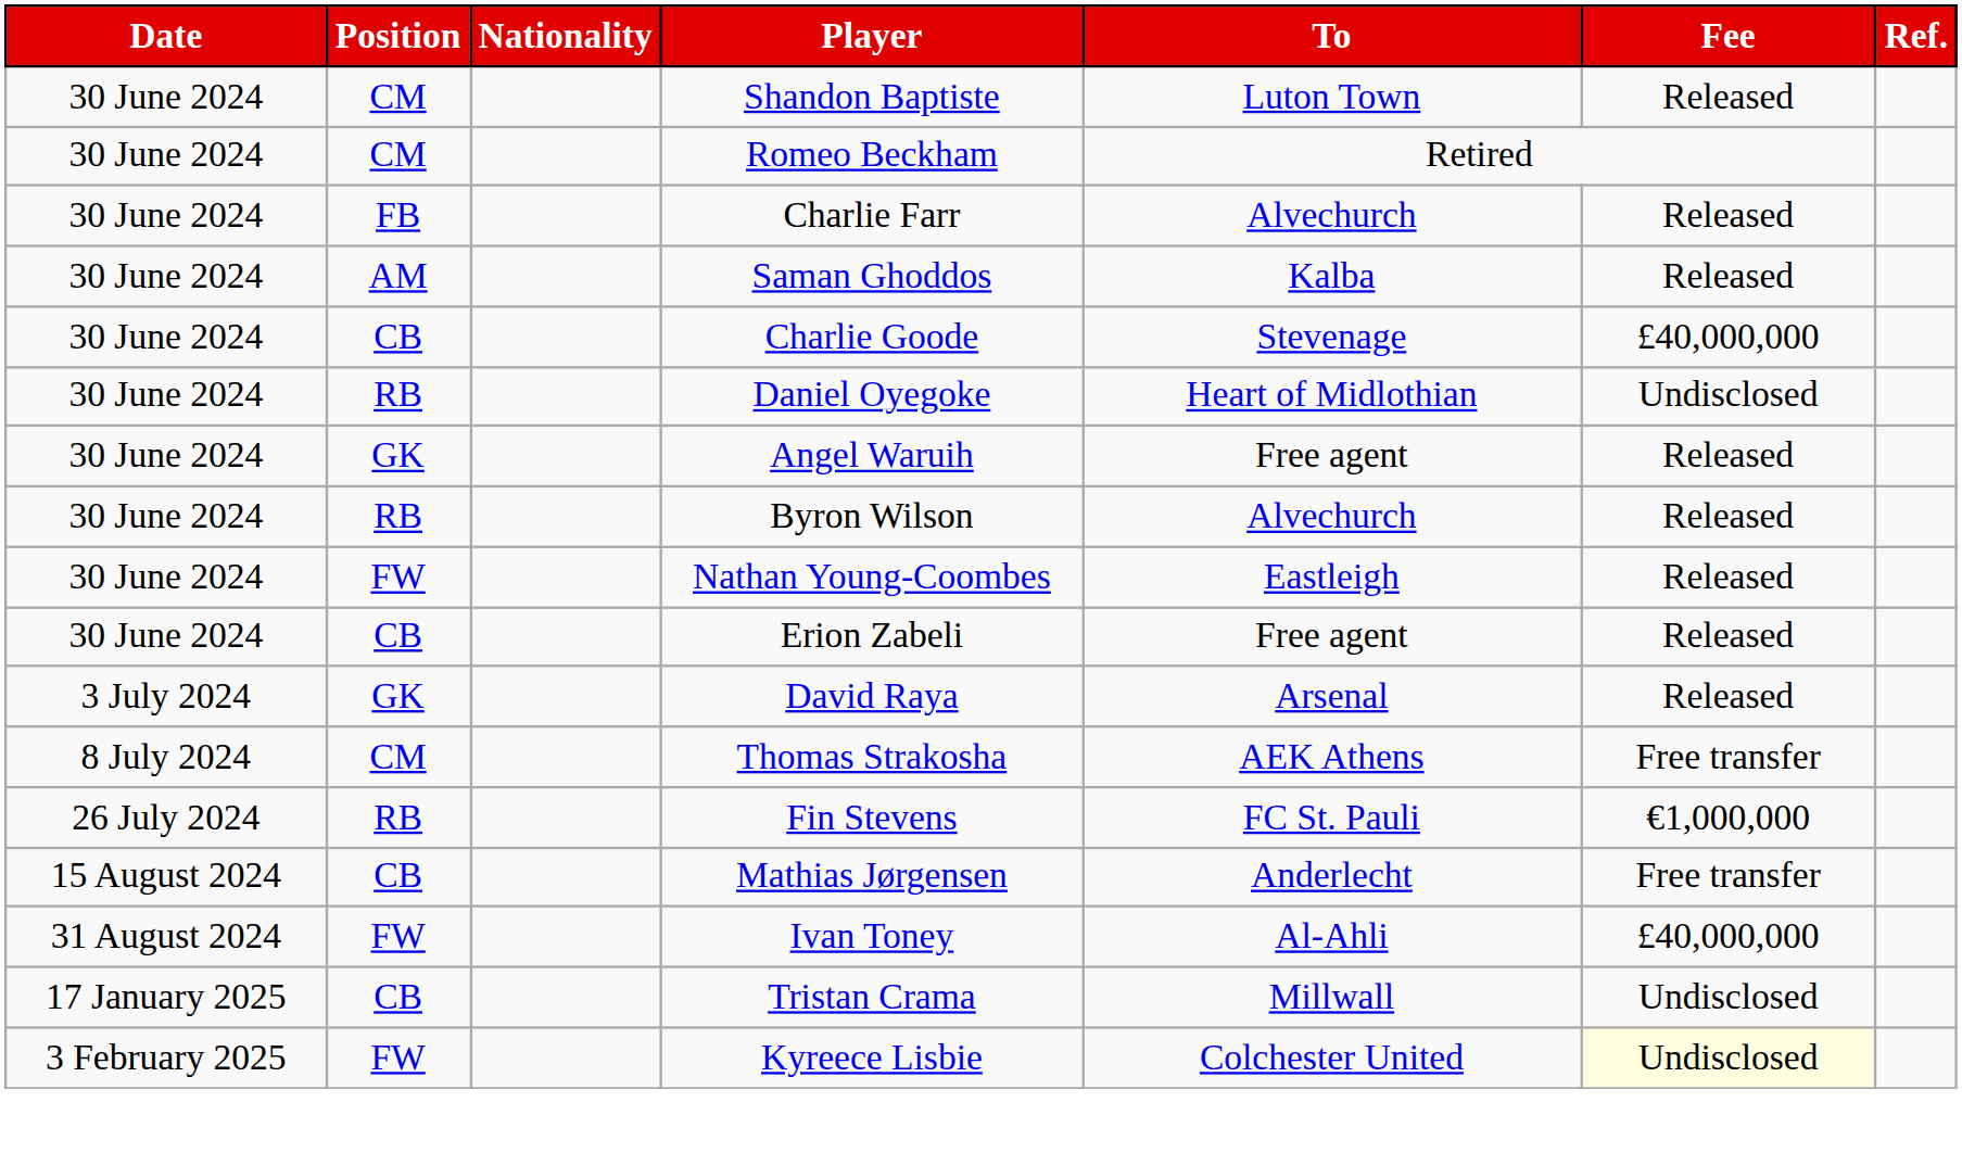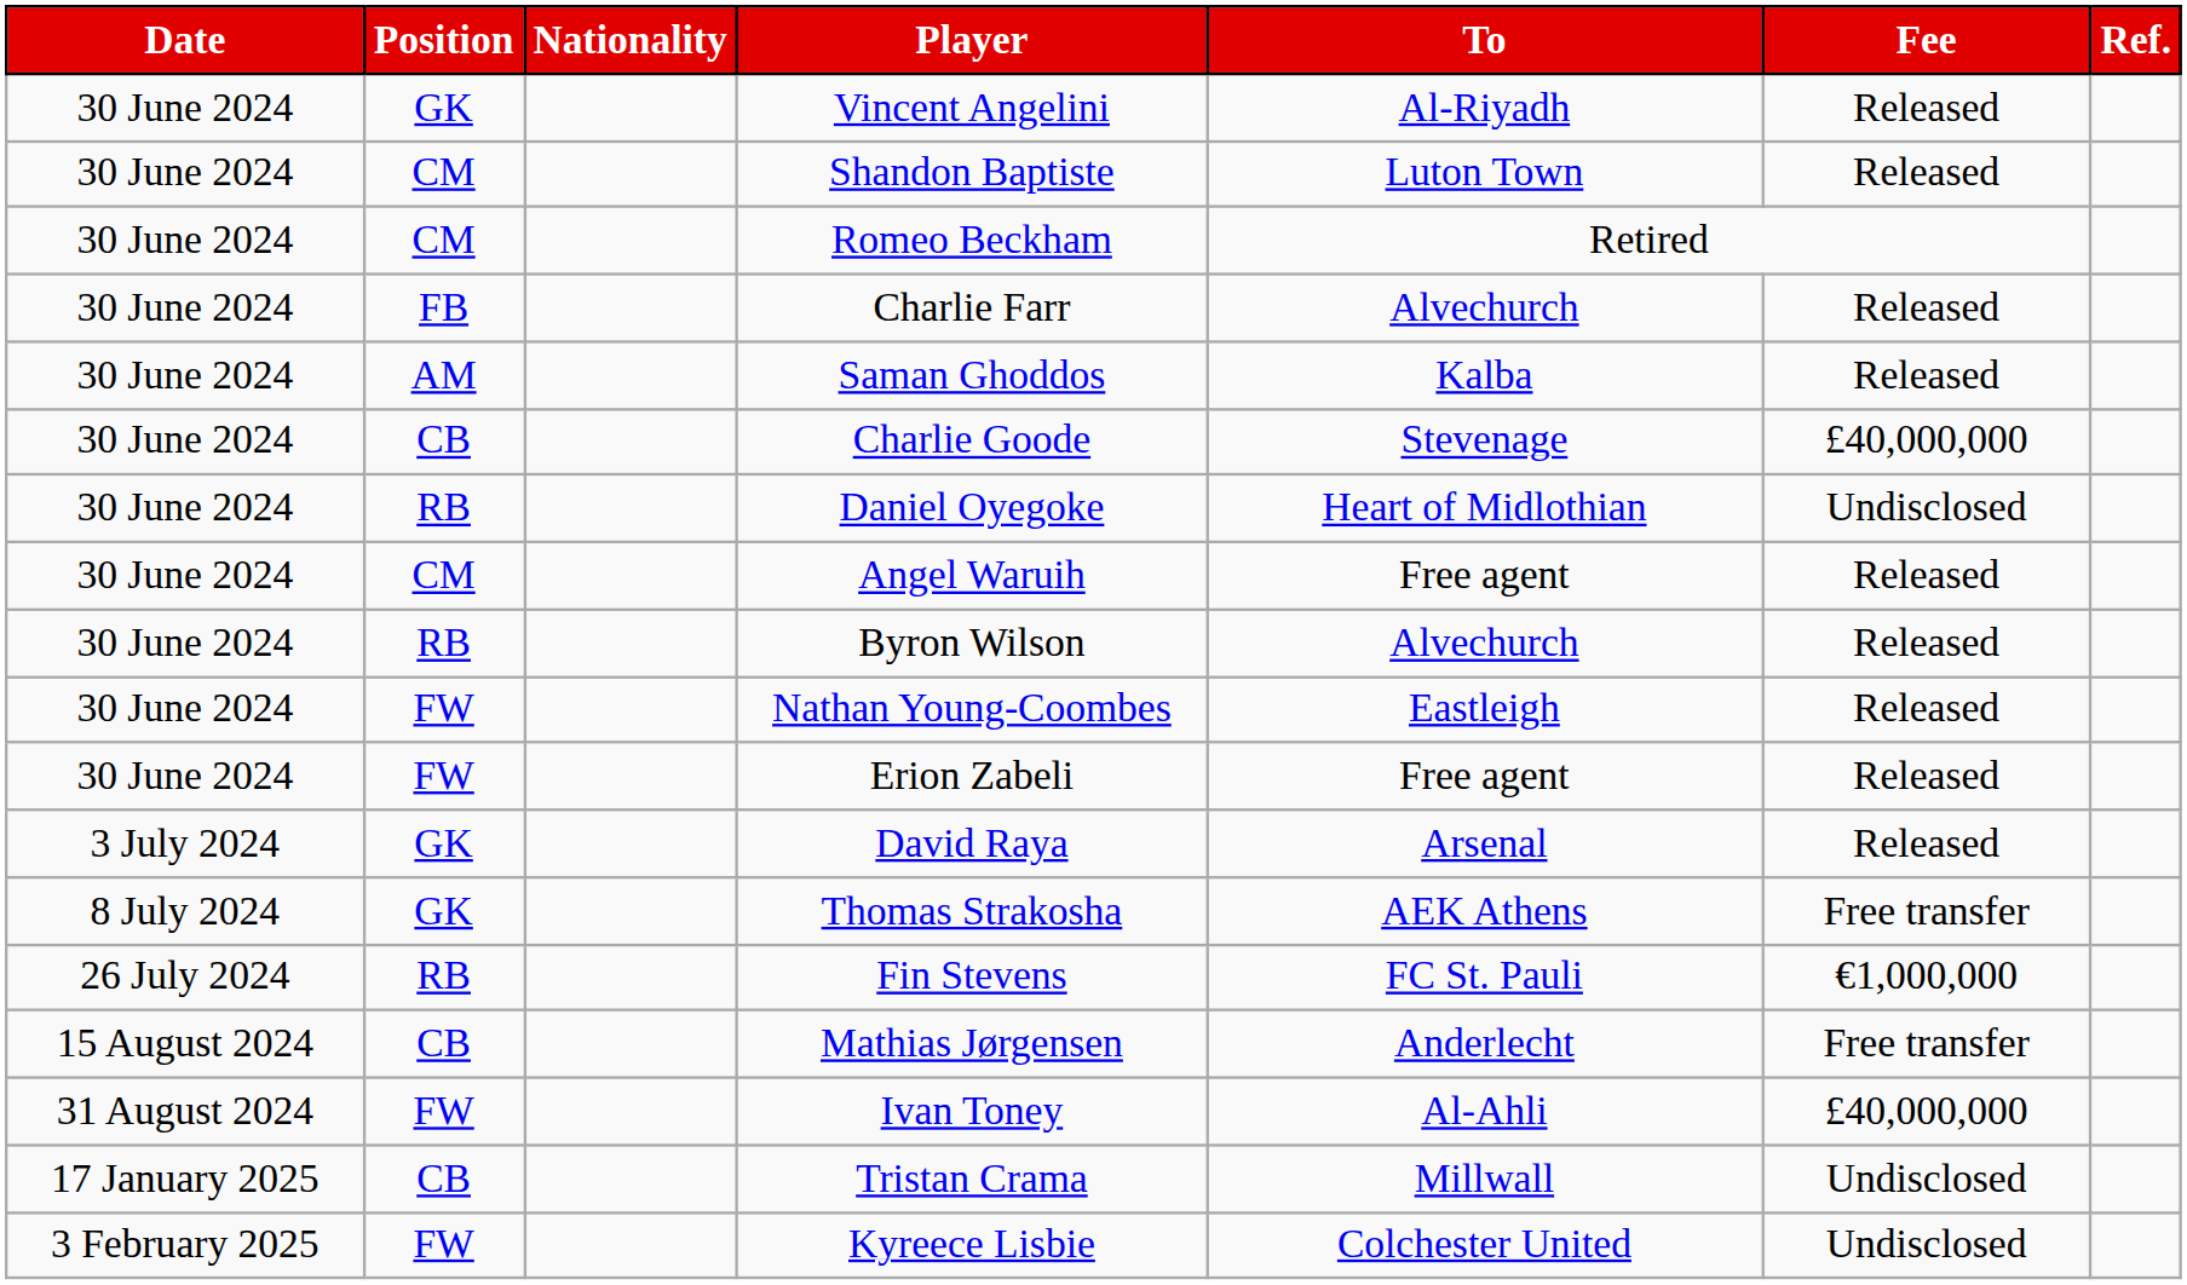 <table class="wikitable" style="text-align:center; font-size:90%; ">
 <tr>
 <th style="background:#E00000;color:white;border:1px solid black; width:120px;">Date</th>
 <th style="background:#E00000;color:white;border:1px solid black; width:50px;">Position</th>
 <th style="background:#E00000;color:white;border:1px solid black; width:50px;">Nationality</th>
 <th style="background:#E00000;color:white;border:1px solid black; width:160px;">Player</th>
 <th style="background:#E00000;color:white;border:1px solid black; width:190px;">To</th>
 <th style="background:#E00000;color:white;border:1px solid black; width:110px;">Fee</th>
 <th style="background:#E00000;color:white;border:1px solid black; width:25px;">Ref.</th>
+</tr>
+<tr>
+<td>30 June 2024</td>
+<td><a href='#'>GK</a></td>
+<td></td>
+<td><a href='#'>Vincent Angelini</a></td>
+<td> <a href='#'>Al-Riyadh</a></td>
+<td>Released</td>
+<td></td>
 </tr>
 <tr>
 <td>30 June 2024</td>
 <td><a href='#'>CM</a></td>
 <td></td>
 <td><a href='#'>Shandon Baptiste</a></td>
 <td> <a href='#'>Luton Town</a></td>
 <td>Released</td>
 <td></td>
 </tr>
 <tr>
 <td>30 June 2024</td>
 <td><a href='#'>CM</a></td>
 <td></td>
 <td><a href='#'>Romeo Beckham</a></td>
 <td colspan="2">Retired</td>
 <td></td>
 </tr>
 <tr>
 <td>30 June 2024</td>
 <td><a href='#'>FB</a></td>
 <td></td>
 <td>Charlie Farr</td>
 <td> <a href='#'>Alvechurch</a></td>
 <td>Released</td>
 <td></td>
 </tr>
 <tr>
 <td>30 June 2024</td>
 <td><a href='#'>AM</a></td>
 <td></td>
 <td><a href='#'>Saman Ghoddos</a></td>
 <td> <a href='#'>Kalba</a></td>
 <td>Released</td>
 <td></td>
 </tr>
 <tr>
 <td>30 June 2024</td>
 <td><a href='#'>CB</a></td>
 <td></td>
 <td><a href='#'>Charlie Goode</a></td>
 <td> <a href='#'>Stevenage</a></td>
 <td>£40,000,000</td>
 <td></td>
 </tr>
 <tr>
 <td>30 June 2024</td>
 <td><a href='#'>RB</a></td>
 <td></td>
 <td><a href='#'>Daniel Oyegoke</a></td>
 <td> <a href='#'>Heart of Midlothian</a></td>
 <td>Undisclosed</td>
 <td></td>
 </tr>
 <tr>
 <td>30 June 2024</td>
-<td><a href='#'>GK</a></td>
+<td><a href='#'>CM</a></td>
 <td></td>
 <td><a href='#'>Angel Waruih</a></td>
 <td>Free agent</td>
 <td>Released</td>
 <td></td>
 </tr>
 <tr>
 <td>30 June 2024</td>
 <td><a href='#'>RB</a></td>
 <td></td>
 <td>Byron Wilson</td>
 <td> <a href='#'>Alvechurch</a></td>
 <td>Released</td>
 <td></td>
 </tr>
 <tr>
 <td>30 June 2024</td>
 <td><a href='#'>FW</a></td>
 <td></td>
 <td><a href='#'>Nathan Young-Coombes</a></td>
 <td> <a href='#'>Eastleigh</a></td>
 <td>Released</td>
 <td></td>
 </tr>
 <tr>
 <td>30 June 2024</td>
-<td><a href='#'>CB</a></td>
+<td><a href='#'>FW</a></td>
 <td></td>
 <td>Erion Zabeli</td>
 <td>Free agent</td>
 <td>Released</td>
 <td></td>
 </tr>
 <tr>
 <td>3 July 2024</td>
 <td><a href='#'>GK</a></td>
 <td></td>
 <td><a href='#'>David Raya</a></td>
 <td> <a href='#'>Arsenal</a></td>
 <td>Released</td>
 <td></td>
 </tr>
 <tr>
 <td>8 July 2024</td>
-<td><a href='#'>CM</a></td>
+<td><a href='#'>GK</a></td>
 <td></td>
 <td><a href='#'>Thomas Strakosha</a></td>
 <td> <a href='#'>AEK Athens</a></td>
 <td>Free transfer</td>
 <td></td>
 </tr>
 <tr>
 <td>26 July 2024</td>
 <td><a href='#'>RB</a></td>
 <td></td>
 <td><a href='#'>Fin Stevens</a></td>
 <td> <a href='#'>FC St. Pauli</a></td>
 <td>€1,000,000</td>
 <td></td>
 </tr>
 <tr>
 <td>15 August 2024</td>
 <td><a href='#'>CB</a></td>
 <td></td>
 <td><a href='#'>Mathias Jørgensen</a></td>
 <td> <a href='#'>Anderlecht</a></td>
 <td>Free transfer</td>
 <td></td>
 </tr>
 <tr>
 <td>31 August 2024</td>
 <td><a href='#'>FW</a></td>
 <td></td>
 <td><a href='#'>Ivan Toney</a></td>
 <td> <a href='#'>Al-Ahli</a></td>
 <td>£40,000,000</td>
 <td></td>
 </tr>
 <tr>
 <td>17 January 2025</td>
 <td><a href='#'>CB</a></td>
 <td></td>
 <td><a href='#'>Tristan Crama</a></td>
 <td> <a href='#'>Millwall</a></td>
 <td>Undisclosed</td>
 <td></td>
 </tr>
 <tr>
 <td>3 February 2025</td>
 <td><a href='#'>FW</a></td>
 <td></td>
 <td><a href='#'>Kyreece Lisbie</a></td>
 <td> <a href='#'>Colchester United</a></td>
-<td style="background: lightyellow;">Undisclosed</td>
+<td>Undisclosed</td>
 <td></td>
 </tr>
 </table>
